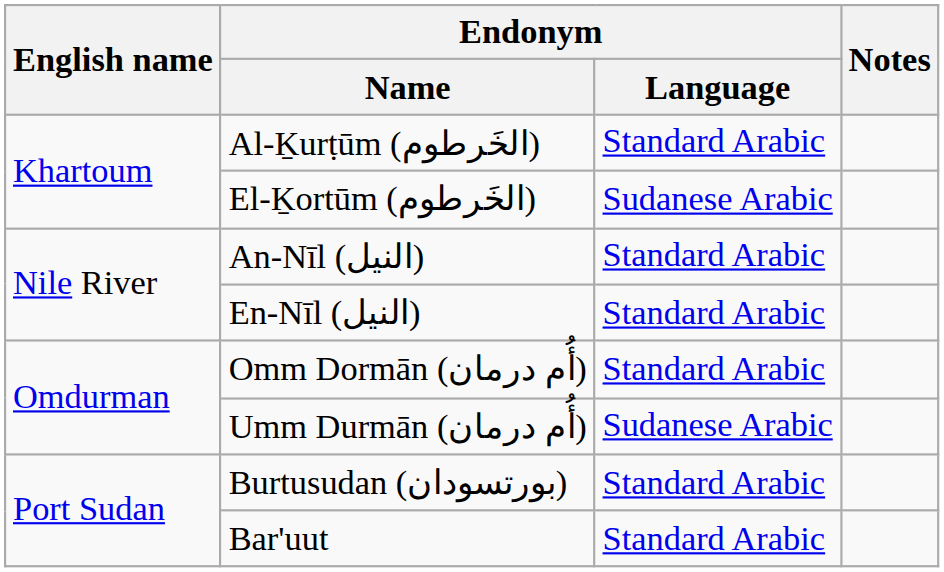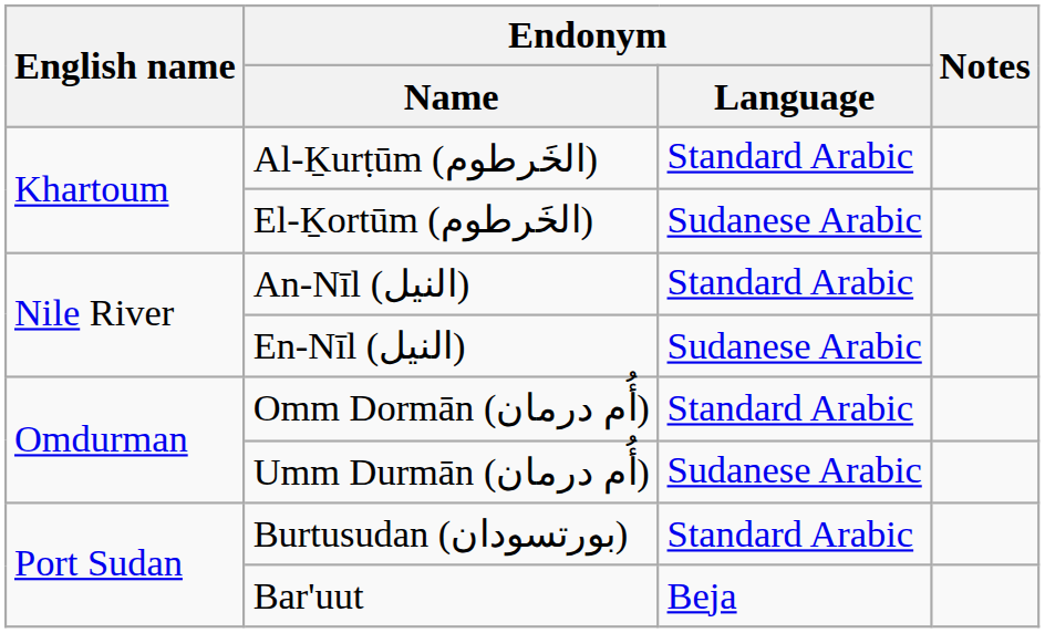 <table class="wikitable sortable mw-collapsible">
 <tr>
 <th rowspan="2">English name</th>
 <th colspan="2">Endonym</th>
 <th rowspan="2">Notes</th>
 </tr>
 <tr>
 <th>Name</th>
 <th>Language</th>
 </tr>
 <tr>
 <td rowspan="2"><a href='#'>Khartoum</a></td>
 <td>Al-Ḵurṭūm (الخَرطوم)</td>
 <td><a href='#'>Standard Arabic</a></td>
 <td></td>
 </tr>
 <tr>
 <td>El-Ḵortūm (الخَرطوم)</td>
 <td><a href='#'>Sudanese Arabic</a></td>
 <td></td>
 </tr>
 <tr>
 <td rowspan="2"><a href='#'>Nile</a> River</td>
 <td>An-Nīl (النيل)</td>
 <td><a href='#'>Standard Arabic</a></td>
 <td></td>
 </tr>
 <tr>
 <td>En-Nīl (النيل)</td>
-<td><a href='#'>Standard Arabic</a></td>
+<td><a href='#'>Sudanese Arabic</a></td>
 <td></td>
 </tr>
 <tr>
 <td rowspan="2"><a href='#'>Omdurman</a></td>
 <td>Omm Dormān (أُم درمان)</td>
 <td><a href='#'>Standard Arabic</a></td>
 <td></td>
 </tr>
 <tr>
 <td>Umm Durmān (أُم درمان)</td>
 <td><a href='#'>Sudanese Arabic</a></td>
 <td></td>
 </tr>
 <tr>
 <td rowspan="2"><a href='#'>Port Sudan</a></td>
 <td>Burtusudan (بورتسودان)</td>
 <td><a href='#'>Standard Arabic</a></td>
 <td></td>
 </tr>
 <tr>
 <td>Bar'uut</td>
-<td><a href='#'>Standard Arabic</a></td>
+<td><a href='#'>Beja</a></td>
 </tr>
 </table>
